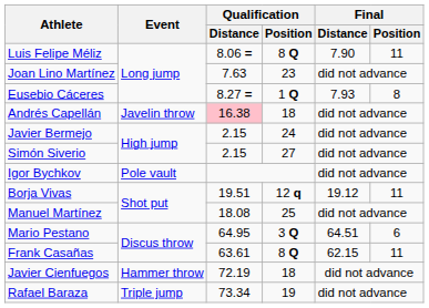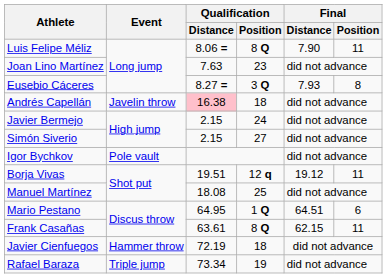 <table class=wikitable style="font-size:90%">
 <tr>
 <th rowspan="2">Athlete</th>
 <th rowspan="2">Event</th>
 <th colspan="2">Qualification</th>
 <th colspan="2">Final</th>
 </tr>
 <tr style="font-size:95%">
 <th>Distance</th>
 <th>Position</th>
 <th>Distance</th>
 <th>Position</th>
 </tr>
 <tr align=center>
 <td align=left><a href='#'>Luis Felipe Méliz</a></td>
 <td align=left rowspan=3><a href='#'>Long jump</a></td>
 <td align=center>8.06 <strong>=</strong></td>
 <td align=center>8 <strong>Q</strong></td>
 <td align=center>7.90</td>
 <td align=center>11</td>
 </tr>
 <tr>
 <td align=left><a href='#'>Joan Lino Martínez</a></td>
 <td align=center>7.63</td>
 <td align=center>23</td>
 <td colspan=2>did not advance</td>
 </tr>
 <tr>
 <td align=left><a href='#'>Eusebio Cáceres</a></td>
 <td align=center>8.27 <strong>=</strong></td>
-<td align=center>1 <strong>Q</strong></td>
+<td align=center>3 <strong>Q</strong></td>
 <td align=center>7.93</td>
 <td align=center>8</td>
 </tr>
 <tr>
 <td align=left><a href='#'>Andrés Capellán</a></td>
 <td align=left><a href='#'>Javelin throw</a></td>
 <td align=center style="background: pink;">16.38 <strong></strong></td>
 <td align=center>18</td>
 <td colspan=2>did not advance</td>
 </tr>
 <tr>
 <td align=left><a href='#'>Javier Bermejo</a></td>
 <td align=left rowspan=2><a href='#'>High jump</a></td>
 <td align=center>2.15</td>
 <td align=center>24</td>
 <td colspan=2>did not advance</td>
 </tr>
 <tr>
 <td align=left><a href='#'>Simón Siverio</a></td>
 <td align=center>2.15</td>
 <td align=center>27</td>
 <td colspan=2>did not advance</td>
 </tr>
 <tr>
 <td align=left><a href='#'>Igor Bychkov</a></td>
 <td align=left><a href='#'>Pole vault</a></td>
 <td align=center colspan=2></td>
 <td colspan=2>did not advance</td>
 </tr>
 <tr>
 <td align=left><a href='#'>Borja Vivas</a></td>
 <td align=left rowspan=2><a href='#'>Shot put</a></td>
 <td align=center>19.51</td>
 <td align=center>12 <strong>q</strong></td>
 <td align=center>19.12</td>
 <td align=center>11</td>
 </tr>
 <tr>
 <td align=left><a href='#'>Manuel Martínez</a></td>
 <td align=center>18.08</td>
 <td align=center>25</td>
 <td colspan=2>did not advance</td>
 </tr>
 <tr>
 <td align=left><a href='#'>Mario Pestano</a></td>
 <td align=left rowspan=2><a href='#'>Discus throw</a></td>
 <td align=center>64.95</td>
-<td align=center>3 <strong>Q</strong></td>
+<td align=center>1 <strong>Q</strong></td>
 <td align=center>64.51</td>
 <td align=center>6</td>
 </tr>
 <tr>
 <td align=left><a href='#'>Frank Casañas</a></td>
 <td align=center>63.61</td>
 <td align=center>8 <strong>Q</strong></td>
 <td align=center>62.15</td>
 <td align=center>11</td>
 </tr>
 <tr>
 <td align=left><a href='#'>Javier Cienfuegos</a></td>
 <td align=left><a href='#'>Hammer throw</a></td>
 <td align=center>72.19 <strong></strong></td>
 <td align=center>18</td>
 <td align=center colspan=2>did not advance</td>
 </tr>
 <tr>
 <td align=left><a href='#'>Rafael Baraza</a></td>
 <td align=left><a href='#'>Triple jump</a></td>
 <td align=center>73.34</td>
 <td align=center>19</td>
 <td colspan=2>did not advance</td>
 </tr>
 </table>
